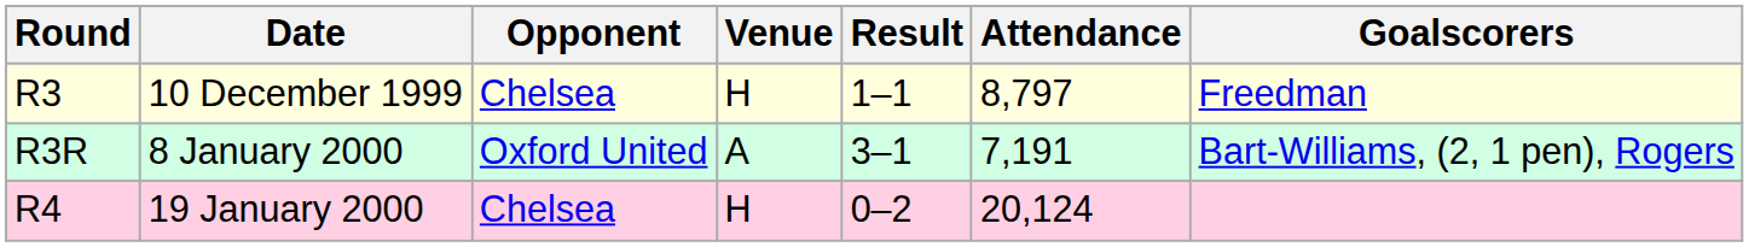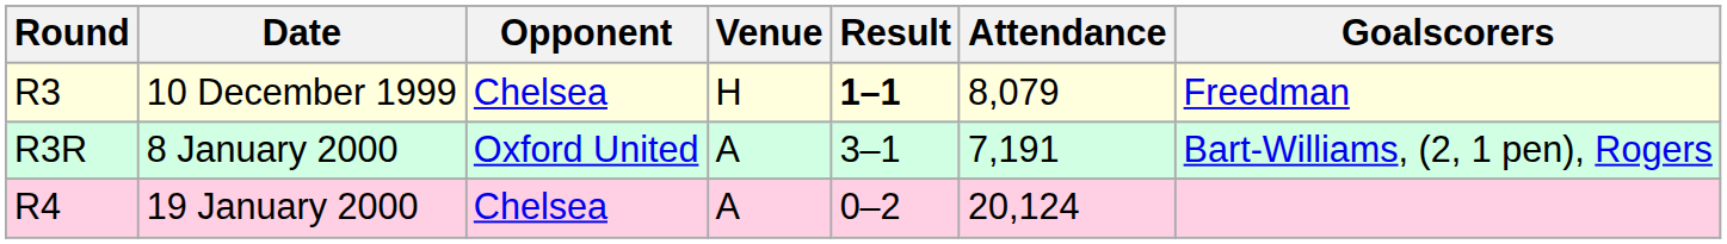 <table class="wikitable">
 <tr>
 <th>Round</th>
 <th>Date</th>
 <th>Opponent</th>
 <th>Venue</th>
 <th>Result</th>
 <th>Attendance</th>
 <th>Goalscorers</th>
 </tr>
 <tr style="background-color: #ffffdd;">
 <td>R3</td>
 <td>10 December 1999</td>
 <td><a href='#'>Chelsea</a></td>
 <td>H</td>
-<td>1–1</td>
-<td>8,797</td>
+<td><strong>1–1</strong></td>
+<td>8,079</td>
 <td><a href='#'>Freedman</a></td>
 </tr>
 <tr style="background-color: #d0ffe3;">
 <td>R3R</td>
 <td>8 January 2000</td>
 <td><a href='#'>Oxford United</a></td>
 <td>A</td>
 <td>3–1</td>
 <td>7,191</td>
 <td><a href='#'>Bart-Williams</a>, (2, 1 pen), <a href='#'>Rogers</a></td>
 </tr>
 <tr style="background-color: #ffd0e3;">
 <td>R4</td>
 <td>19 January 2000</td>
 <td><a href='#'>Chelsea</a></td>
-<td>H</td>
+<td>A</td>
 <td>0–2</td>
 <td>20,124</td>
 <td></td>
 </tr>
 </table>
